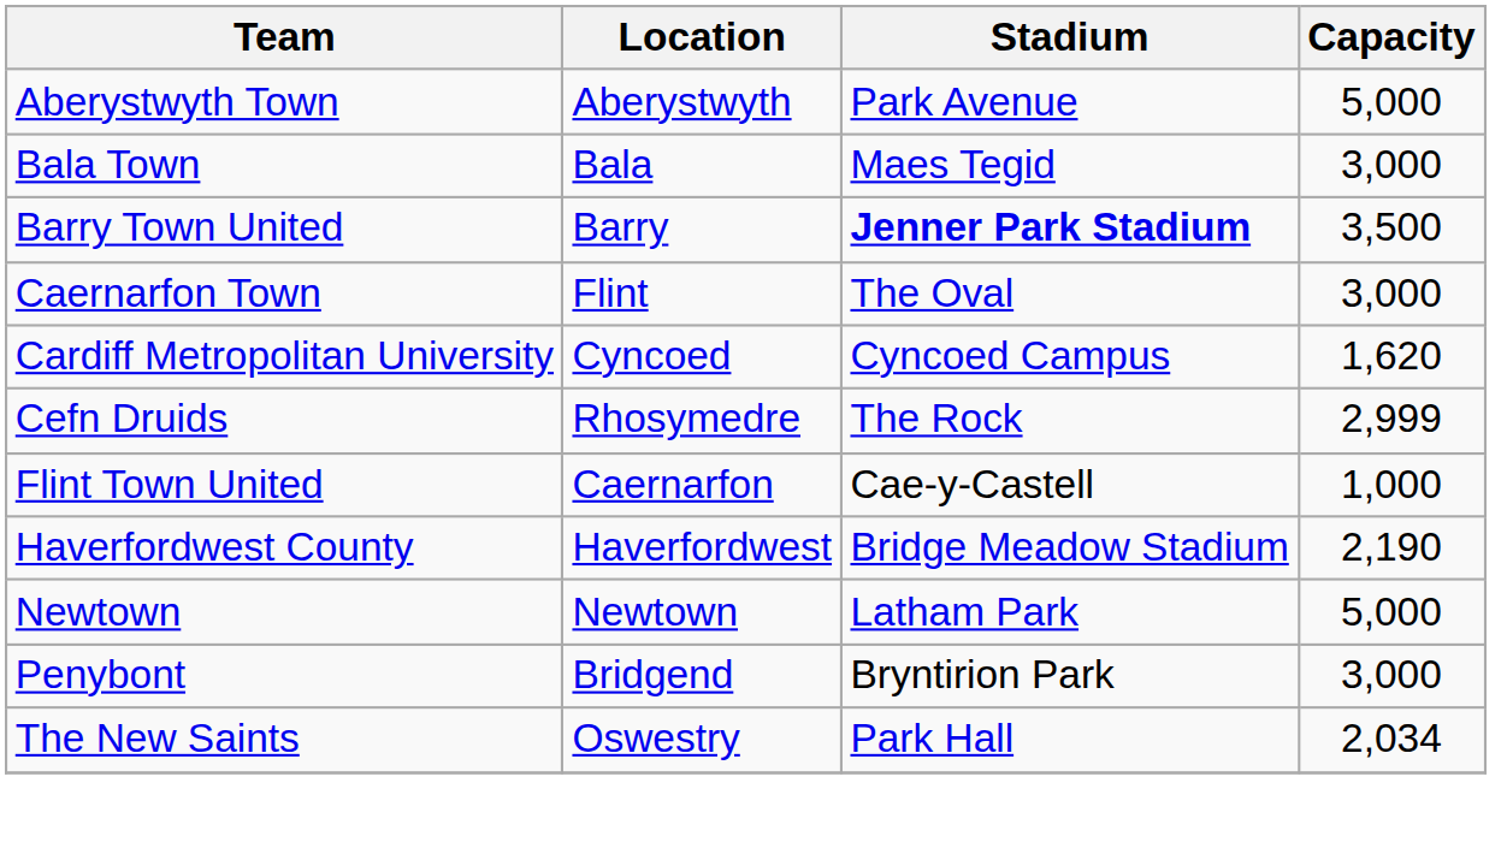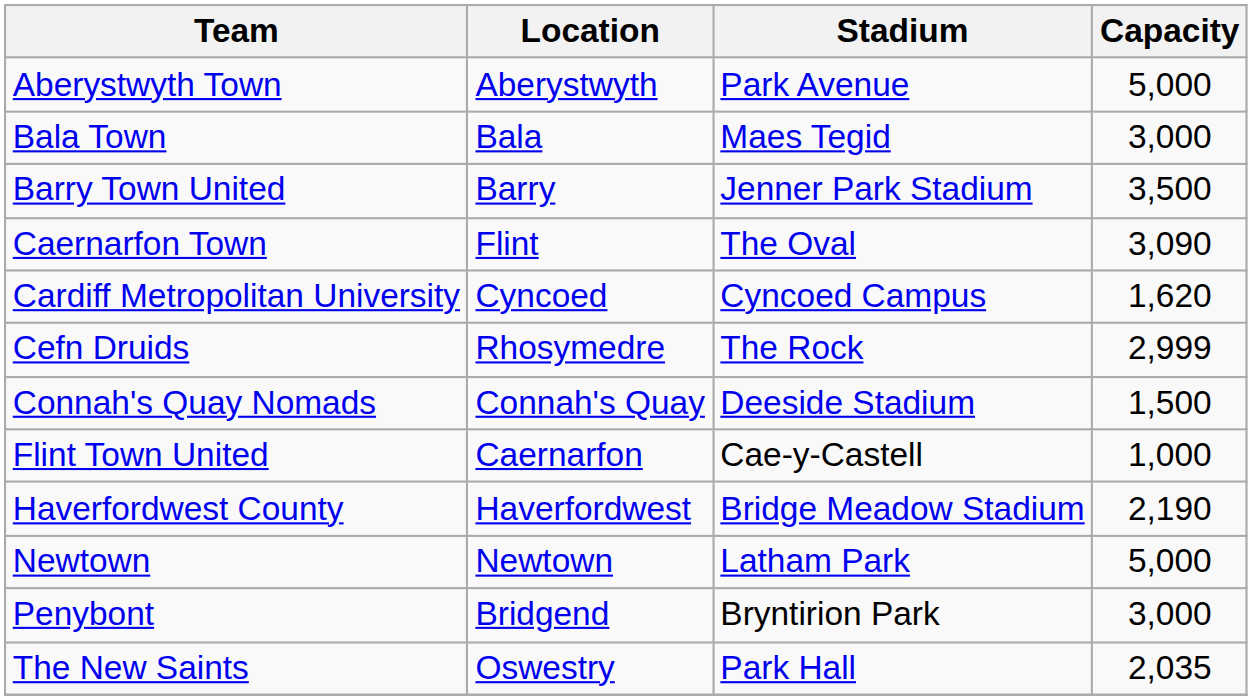 <table class="wikitable sortable">
 <tr>
 <th>Team</th>
 <th>Location</th>
 <th>Stadium</th>
 <th>Capacity</th>
 </tr>
 <tr>
 <td><a href='#'>Aberystwyth Town</a></td>
 <td><a href='#'>Aberystwyth</a></td>
 <td><a href='#'>Park Avenue</a></td>
 <td align="center">5,000</td>
 </tr>
 <tr>
 <td><a href='#'>Bala Town</a></td>
 <td><a href='#'>Bala</a></td>
 <td><a href='#'>Maes Tegid</a></td>
 <td align="center">3,000</td>
 </tr>
 <tr>
 <td><a href='#'>Barry Town United</a></td>
 <td><a href='#'>Barry</a></td>
-<td><strong><a href='#'>Jenner Park Stadium</a></strong></td>
+<td><a href='#'>Jenner Park Stadium</a></td>
 <td align="center">3,500</td>
 </tr>
 <tr>
 <td><a href='#'>Caernarfon Town</a></td>
 <td><a href='#'>Flint</a></td>
 <td><a href='#'>The Oval</a></td>
-<td align="center">3,000</td>
+<td align="center">3,090</td>
 </tr>
 <tr>
 <td><a href='#'>Cardiff Metropolitan University</a></td>
 <td><a href='#'>Cyncoed</a></td>
 <td><a href='#'>Cyncoed Campus</a></td>
 <td align="center">1,620</td>
 </tr>
 <tr>
 <td><a href='#'>Cefn Druids</a></td>
 <td><a href='#'>Rhosymedre</a></td>
 <td><a href='#'>The Rock</a></td>
 <td align="center">2,999</td>
+</tr>
+<tr>
+<td><a href='#'>Connah's Quay Nomads</a></td>
+<td><a href='#'>Connah's Quay</a></td>
+<td><a href='#'>Deeside Stadium</a></td>
+<td align="center">1,500</td>
 </tr>
 <tr>
 <td><a href='#'>Flint Town United</a></td>
 <td><a href='#'>Caernarfon</a></td>
 <td>Cae-y-Castell</td>
 <td align="center">1,000</td>
 </tr>
 <tr>
 <td><a href='#'>Haverfordwest County</a></td>
 <td><a href='#'>Haverfordwest</a></td>
 <td><a href='#'>Bridge Meadow Stadium</a></td>
 <td align="center">2,190</td>
 </tr>
 <tr>
 <td><a href='#'>Newtown</a></td>
 <td><a href='#'>Newtown</a></td>
 <td><a href='#'>Latham Park</a></td>
 <td align="center">5,000</td>
 </tr>
 <tr>
 <td><a href='#'>Penybont</a></td>
 <td><a href='#'>Bridgend</a></td>
 <td>Bryntirion Park</td>
 <td align="center">3,000</td>
 </tr>
 <tr>
 <td><a href='#'>The New Saints</a></td>
 <td> <a href='#'>Oswestry</a></td>
 <td><a href='#'>Park Hall</a></td>
-<td align="center">2,034</td>
+<td align="center">2,035</td>
 </tr>
 <tr>
 </tr>
 </table>
